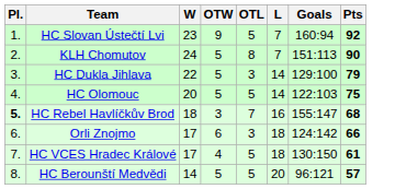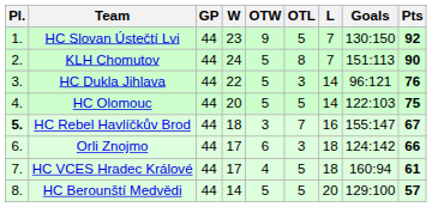 <table class="wikitable">
 <tr align="center" bgcolor="#efefef">
 <th width="20">Pl.</th>
 <th>Team</th>
+<th>GP</th>
 <th width="20">W</th>
 <th width="20">OTW</th>
 <th width="20">OTL</th>
 <th width="20">L</th>
 <th width="40">Goals</th>
 <th width="20">Pts</th>
 </tr>
 <tr align="center" bgcolor="#ccffcc">
 <td>1.</td>
 <td><a href='#'>HC Slovan Ústečtí Lvi</a></td>
+<td>44</td>
 <td>23</td>
 <td>9</td>
 <td>5</td>
 <td>7</td>
-<td>160:94</td>
+<td>130:150</td>
 <td><strong>92</strong></td>
 </tr>
 <tr align="center" bgcolor=ccffcc>
 <td>2.</td>
 <td><a href='#'>KLH Chomutov</a></td>
+<td>44</td>
 <td>24</td>
 <td>5</td>
 <td>8</td>
 <td>7</td>
 <td>151:113</td>
 <td><strong>90</strong></td>
 </tr>
 <tr align="center" bgcolor=ccffcc>
 <td>3.</td>
 <td><a href='#'>HC Dukla Jihlava</a></td>
+<td>44</td>
 <td>22</td>
 <td>5</td>
 <td>3</td>
 <td>14</td>
-<td>129:100</td>
-<td><strong>79</strong></td>
+<td>96:121</td>
+<td><strong>76</strong></td>
 </tr>
 <tr align="center" bgcolor=ccffcc>
 <td>4.</td>
 <td><a href='#'>HC Olomouc</a></td>
+<td>44</td>
 <td>20</td>
 <td>5</td>
 <td>5</td>
 <td>14</td>
 <td>122:103</td>
 <td><strong>75</strong></td>
 </tr>
 <tr align="center" bgcolor="#ddffdd">
 <td><strong>5.</strong></td>
 <td><a href='#'>HC Rebel Havlíčkův Brod</a></td>
+<td>44</td>
 <td>18</td>
 <td>3</td>
 <td>7</td>
 <td>16</td>
 <td>155:147</td>
-<td><strong>68</strong></td>
+<td><strong>67</strong></td>
 </tr>
 <tr align="center" bgcolor="#ddffdd">
 <td>6.</td>
 <td><a href='#'>Orli Znojmo</a></td>
+<td>44</td>
 <td>17</td>
 <td>6</td>
 <td>3</td>
 <td>18</td>
 <td>124:142</td>
 <td><strong>66</strong></td>
 </tr>
 <tr align="center" bgcolor="#ddffdd">
 <td>7.</td>
 <td><a href='#'>HC VCES Hradec Králové</a></td>
+<td>44</td>
 <td>17</td>
 <td>4</td>
 <td>5</td>
 <td>18</td>
-<td>130:150</td>
+<td>160:94</td>
 <td><strong>61</strong></td>
 </tr>
 <tr align="center" bgcolor="#ddffdd">
 <td>8.</td>
 <td><a href='#'>HC Berounští Medvědi</a></td>
+<td>44</td>
 <td>14</td>
 <td>5</td>
 <td>5</td>
 <td>20</td>
-<td>96:121</td>
+<td>129:100</td>
 <td><strong>57</strong></td>
 </tr>
 </table>
